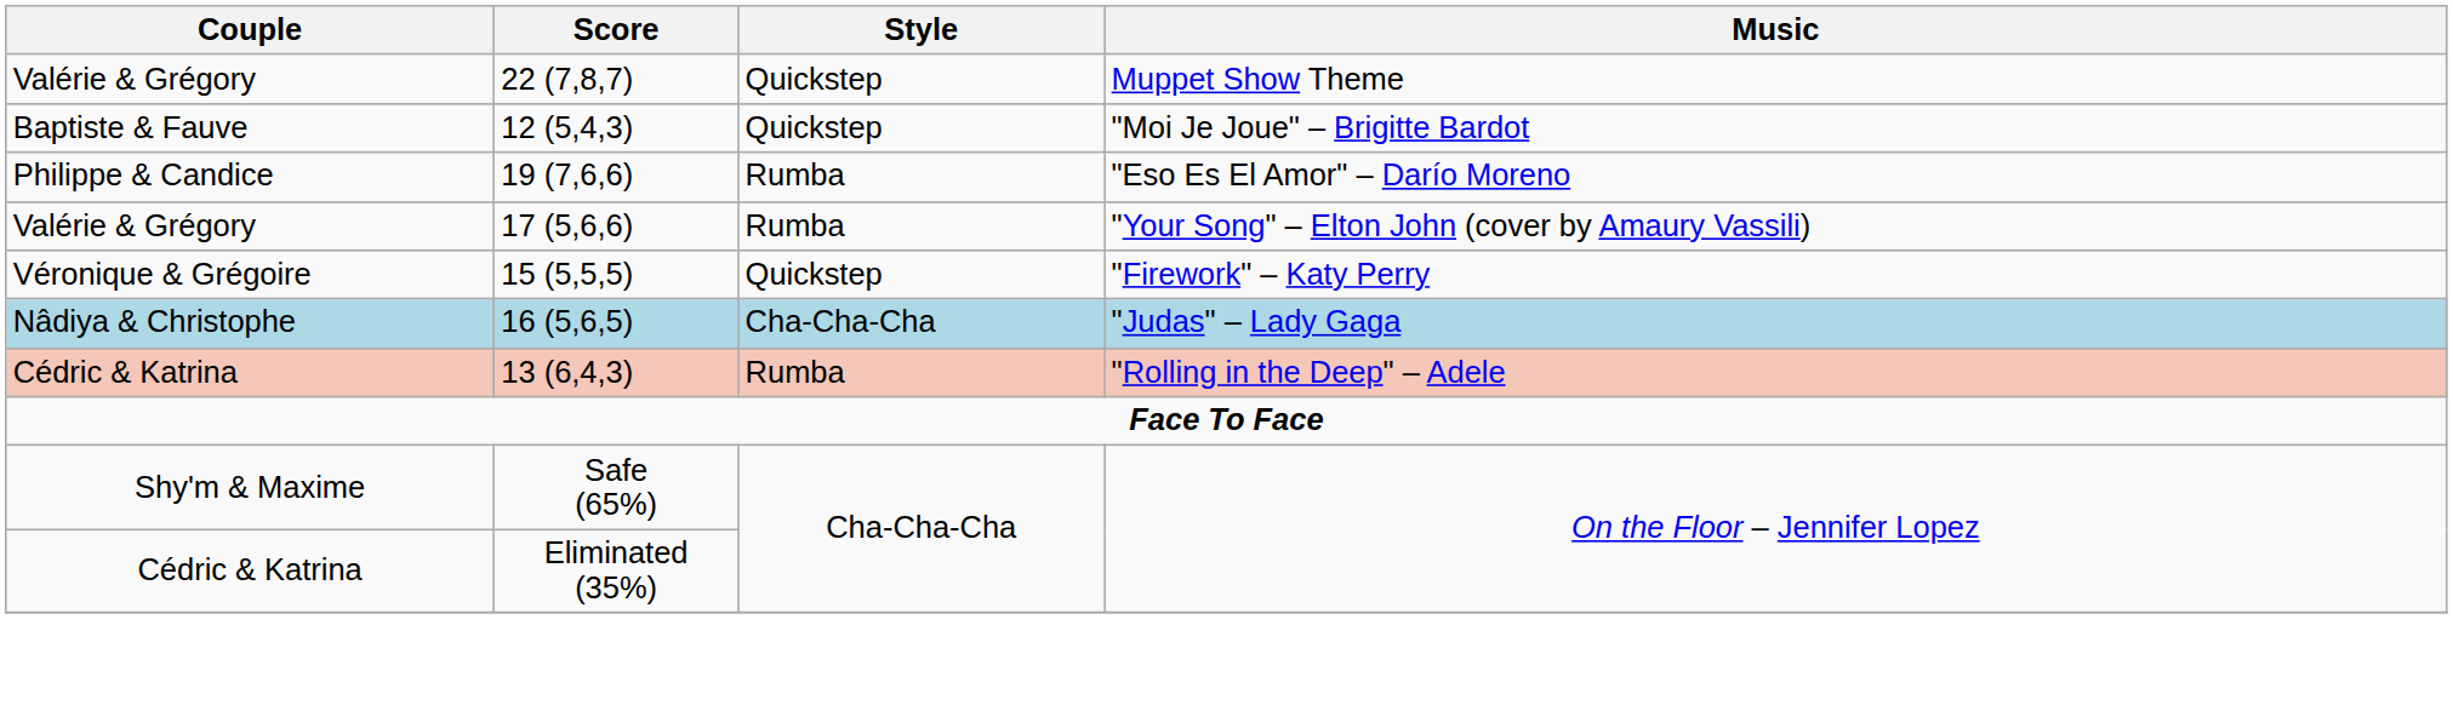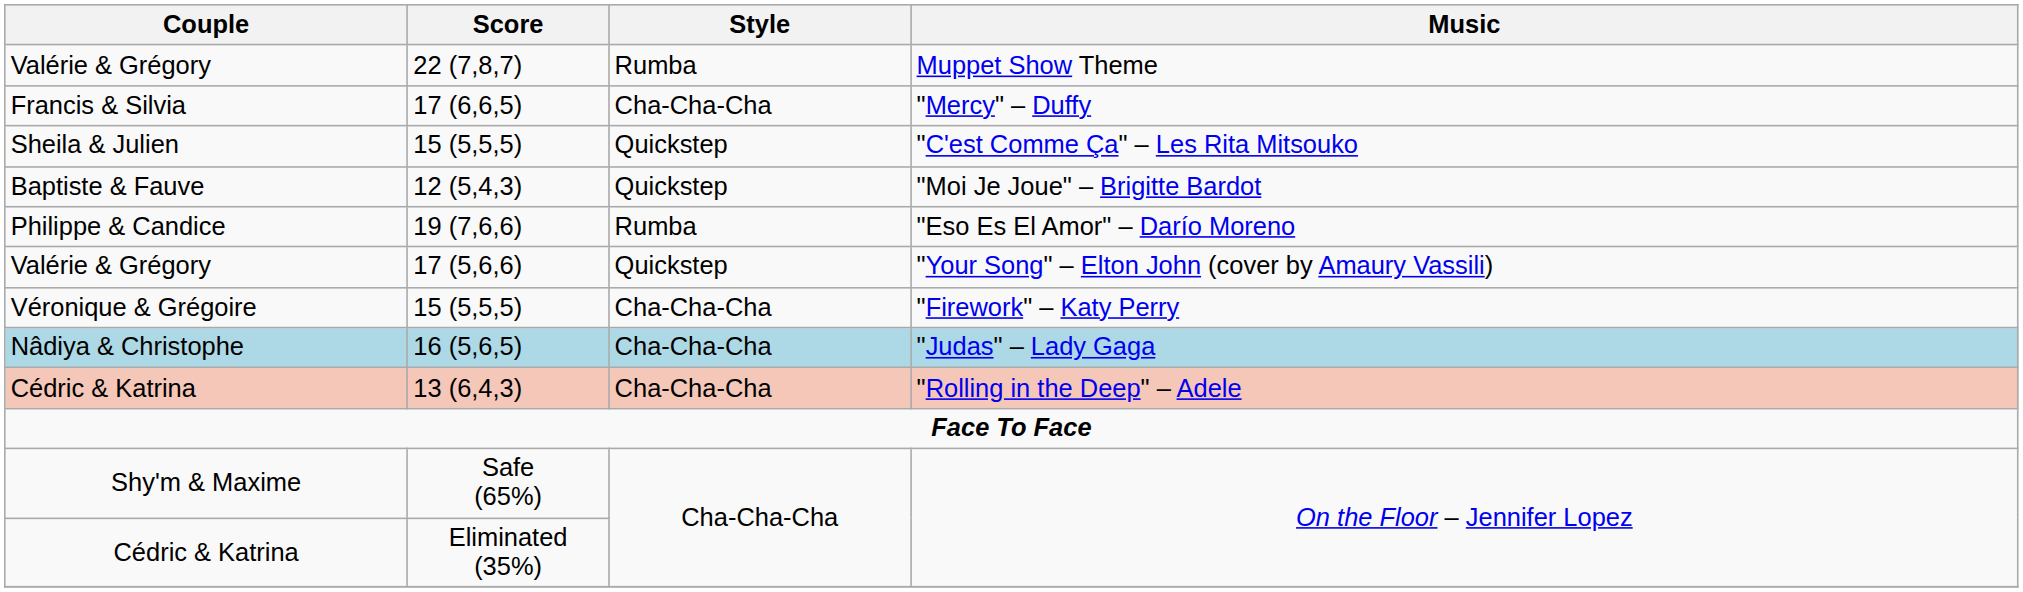 <table class="wikitable" style="width:80%;">
 <tr>
 <th style="width:20%;">Couple</th>
 <th style="width:10%;">Score</th>
 <th style="width:15%;">Style</th>
 <th style="width:60%;">Music</th>
 </tr>
 <tr>
 <td>Valérie & Grégory</td>
 <td>22 (7,8,7)</td>
+<td>Rumba</td>
+<td><a href='#'>Muppet Show</a> Theme</td>
+</tr>
+<tr>
+<td>Francis & Silvia</td>
+<td>17 (6,6,5)</td>
+<td>Cha-Cha-Cha</td>
+<td>"<a href='#'>Mercy</a>" – <a href='#'>Duffy</a></td>
+</tr>
+<tr>
+<td>Sheila & Julien</td>
+<td>15 (5,5,5)</td>
 <td>Quickstep</td>
-<td><a href='#'>Muppet Show</a> Theme</td>
+<td>"<a href='#'>C'est Comme Ça</a>" – <a href='#'>Les Rita Mitsouko</a></td>
 </tr>
 <tr>
 <td>Baptiste & Fauve</td>
 <td>12 (5,4,3)</td>
 <td>Quickstep</td>
 <td>"Moi Je Joue" – <a href='#'>Brigitte Bardot</a></td>
 </tr>
 <tr>
 <td>Philippe & Candice</td>
 <td>19 (7,6,6)</td>
 <td>Rumba</td>
 <td>"Eso Es El Amor" – <a href='#'>Darío Moreno</a></td>
 </tr>
 <tr>
 <td>Valérie & Grégory</td>
 <td>17 (5,6,6)</td>
-<td>Rumba</td>
+<td>Quickstep</td>
 <td>"<a href='#'>Your Song</a>" – <a href='#'>Elton John</a> (cover by <a href='#'>Amaury Vassili</a>)</td>
 </tr>
 <tr>
 <td>Véronique & Grégoire</td>
 <td>15 (5,5,5)</td>
-<td>Quickstep</td>
+<td>Cha-Cha-Cha</td>
 <td>"<a href='#'>Firework</a>" – <a href='#'>Katy Perry</a></td>
 </tr>
 <tr style="background:lightblue;">
 <td>Nâdiya & Christophe</td>
 <td>16 (5,6,5)</td>
 <td>Cha-Cha-Cha</td>
 <td>"<a href='#'>Judas</a>" – <a href='#'>Lady Gaga</a></td>
 </tr>
 <tr style="background:#F4C7B8;">
 <td>Cédric & Katrina</td>
 <td>13 (6,4,3)</td>
-<td>Rumba</td>
+<td>Cha-Cha-Cha</td>
 <td>"<a href='#'>Rolling in the Deep</a>" – <a href='#'>Adele</a></td>
 </tr>
 <tr>
 <td colspan=4 style="text-align:center;"><strong><em>Face To Face</em></strong></td>
 </tr>
 <tr style="text-align:center;">
 <td>Shy'm & Maxime</td>
 <td>Safe<br>(65%)</td>
 <td rowspan=2>Cha-Cha-Cha</td>
 <td rowspan=2><em><a href='#'>On the Floor</a></em> – <a href='#'>Jennifer Lopez</a></td>
 </tr>
 <tr style="text-align:center;">
 <td>Cédric & Katrina</td>
 <td>Eliminated<br>(35%)</td>
 </tr>
 <tr>
 </tr>
 </table>
